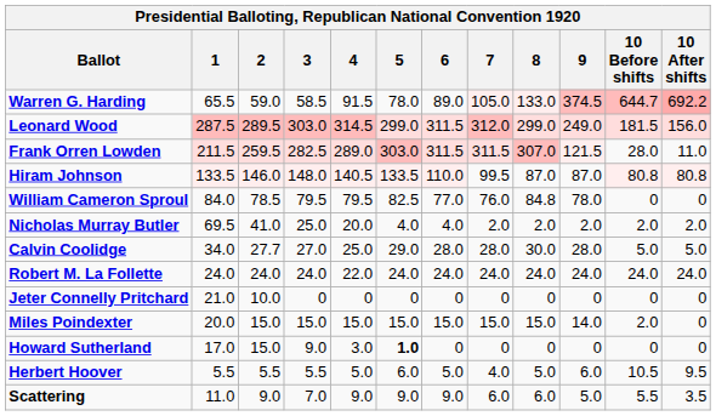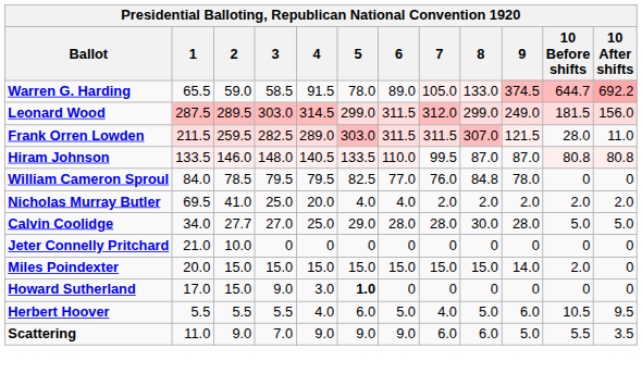 <table class="wikitable" style="text-align:right;">
 <tr>
 <th colspan="12">Presidential Balloting, Republican National Convention 1920</th>
 </tr>
 <tr>
 <th>Ballot</th>
 <th>1</th>
 <th>2</th>
 <th>3</th>
 <th>4</th>
 <th>5</th>
 <th>6</th>
 <th>7</th>
 <th>8</th>
 <th>9</th>
 <th><strong>10</strong> <br>Before <br>shifts</th>
 <th><strong>10</strong><br> After<br> shifts</th>
 </tr>
 <tr>
 <td align=left><strong> <a href='#'>Warren G. Harding</a></strong></td>
 <td>65.5</td>
 <td>59.0</td>
 <td>58.5</td>
 <td>91.5</td>
 <td>78.0</td>
 <td>89.0</td>
 <td style="background:#fee;">105.0</td>
 <td style="background:#fee;">133.0</td>
 <td style="background:#fbb;">374.5</td>
 <td style="background:#fbb;">644.7</td>
 <td style="background:#faa;">692.2</td>
 </tr>
 <tr>
 <td align=left><strong> <a href='#'>Leonard Wood</a></strong></td>
 <td style="background:#fbb;">287.5</td>
 <td style="background:#fbb;">289.5</td>
 <td style="background:#fbb;">303.0</td>
 <td style="background:#fbb;">314.5</td>
 <td style="background:#fdd;">299.0</td>
 <td style="background:#fdd;">311.5</td>
 <td style="background:#fbb;">312.0</td>
 <td style="background:#fdd;">299.0</td>
 <td style="background:#fdd;">249.0</td>
 <td style="background:#fdd;">181.5</td>
 <td style="background:#fdd;">156.0</td>
 </tr>
 <tr>
 <td align=left><strong> <a href='#'>Frank Orren Lowden</a></strong></td>
 <td style="background:#fdd;">211.5</td>
 <td style="background:#fdd;">259.5</td>
 <td style="background:#fdd;">282.5</td>
 <td style="background:#fdd;">289.0</td>
 <td style="background:#fbb;">303.0</td>
 <td style="background:#fdd;">311.5</td>
 <td style="background:#fdd;">311.5</td>
 <td style="background:#fbb;">307.0</td>
 <td style="background:#fee;">121.5</td>
 <td>28.0</td>
 <td>11.0</td>
 </tr>
 <tr>
 <td align=left><strong> <a href='#'>Hiram Johnson</a></strong></td>
 <td style="background:#fee;">133.5</td>
 <td style="background:#fee;">146.0</td>
 <td style="background:#fee;">148.0</td>
 <td style="background:#fee;">140.5</td>
 <td style="background:#fee;">133.5</td>
 <td style="background:#fee;">110.0</td>
 <td>99.5</td>
 <td>87.0</td>
 <td>87.0</td>
 <td style="background:#fee;">80.8</td>
 <td style="background:#fee;">80.8</td>
 </tr>
 <tr>
 <td align=left><strong> <a href='#'>William Cameron Sproul</a></strong></td>
 <td>84.0</td>
 <td>78.5</td>
 <td>79.5</td>
 <td>79.5</td>
 <td>82.5</td>
 <td>77.0</td>
 <td>76.0</td>
 <td>84.8</td>
 <td>78.0</td>
 <td>0</td>
 <td>0</td>
 </tr>
 <tr>
 <td align=left><strong> <a href='#'>Nicholas Murray Butler</a></strong></td>
 <td>69.5</td>
 <td>41.0</td>
 <td>25.0</td>
 <td>20.0</td>
 <td>4.0</td>
 <td>4.0</td>
 <td>2.0</td>
 <td>2.0</td>
 <td>2.0</td>
 <td>2.0</td>
 <td>2.0</td>
 </tr>
 <tr>
 <td align=left><strong> <a href='#'>Calvin Coolidge</a></strong></td>
 <td>34.0</td>
 <td>27.7</td>
 <td>27.0</td>
 <td>25.0</td>
 <td>29.0</td>
 <td>28.0</td>
 <td>28.0</td>
 <td>30.0</td>
 <td>28.0</td>
 <td>5.0</td>
 <td>5.0</td>
 </tr>
 <tr>
-<td align=left><strong> <a href='#'>Robert M. La Follette</a></strong></td>
-<td>24.0</td>
-<td>24.0</td>
-<td>24.0</td>
-<td>22.0</td>
-<td>24.0</td>
-<td>24.0</td>
-<td>24.0</td>
-<td>24.0</td>
-<td>24.0</td>
-<td>24.0</td>
-<td>24.0</td>
-</tr>
-<tr>
 <td align=left><strong> <a href='#'>Jeter Connelly Pritchard</a></strong></td>
 <td>21.0</td>
 <td>10.0</td>
 <td>0</td>
 <td>0</td>
 <td>0</td>
 <td>0</td>
 <td>0</td>
 <td>0</td>
 <td>0</td>
 <td>0</td>
 <td>0</td>
 </tr>
 <tr>
 <td align=left><strong> <a href='#'>Miles Poindexter</a></strong></td>
 <td>20.0</td>
 <td>15.0</td>
 <td>15.0</td>
 <td>15.0</td>
 <td>15.0</td>
 <td>15.0</td>
 <td>15.0</td>
 <td>15.0</td>
 <td>14.0</td>
 <td>2.0</td>
 <td>0</td>
 </tr>
 <tr>
 <td align=left><strong><a href='#'>Howard Sutherland</a></strong></td>
 <td>17.0</td>
 <td>15.0</td>
 <td>9.0</td>
 <td>3.0</td>
 <td><strong>1.0</strong></td>
 <td>0</td>
 <td>0</td>
 <td>0</td>
 <td>0</td>
 <td>0</td>
 <td>0</td>
 </tr>
 <tr>
 <td align=left><strong> <a href='#'>Herbert Hoover</a></strong></td>
 <td>5.5</td>
 <td>5.5</td>
 <td>5.5</td>
-<td>5.0</td>
+<td>4.0</td>
 <td>6.0</td>
 <td>5.0</td>
 <td>4.0</td>
 <td>5.0</td>
 <td>6.0</td>
 <td>10.5</td>
 <td>9.5</td>
 </tr>
 <tr>
 <td align=left><strong> Scattering</strong></td>
 <td>11.0</td>
 <td>9.0</td>
 <td>7.0</td>
 <td>9.0</td>
 <td>9.0</td>
 <td>9.0</td>
 <td>6.0</td>
 <td>6.0</td>
 <td>5.0</td>
 <td>5.5</td>
 <td>3.5</td>
 </tr>
 </table>
